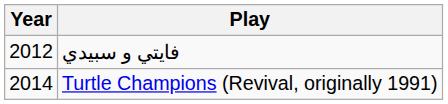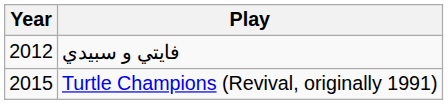 <table class="wikitable">
 <tr>
 <th>Year</th>
 <th>Play</th>
 </tr>
 <tr>
 <td>2012</td>
 <td>فايتي و سبيدي</td>
 </tr>
 <tr>
-<td>2014</td>
+<td>2015</td>
 <td><a href='#'>Turtle Champions</a> (Revival, originally 1991)</td>
 </tr>
 </table>
